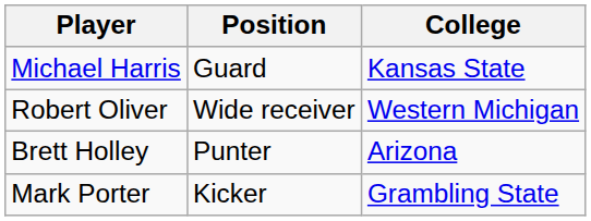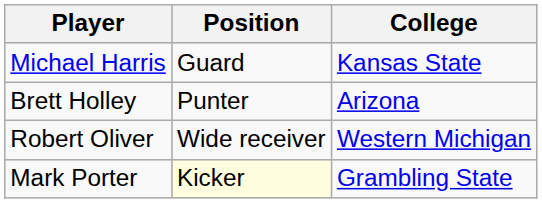 <table class="wikitable">
 <tr>
 <th>Player</th>
 <th>Position</th>
 <th>College</th>
 </tr>
 <tr>
 <td><a href='#'>Michael Harris</a></td>
 <td>Guard</td>
 <td><a href='#'>Kansas State</a></td>
 </tr>
 <tr>
+<td>Brett Holley</td>
+<td>Punter</td>
+<td><a href='#'>Arizona</a></td>
+</tr>
+<tr>
 <td>Robert Oliver</td>
 <td>Wide receiver</td>
 <td><a href='#'>Western Michigan</a></td>
 </tr>
 <tr>
-<td>Brett Holley</td>
-<td>Punter</td>
-<td><a href='#'>Arizona</a></td>
-</tr>
-<tr>
 <td>Mark Porter</td>
-<td>Kicker</td>
+<td style="background: lightyellow;">Kicker</td>
 <td><a href='#'>Grambling State</a></td>
 </tr>
 </table>
